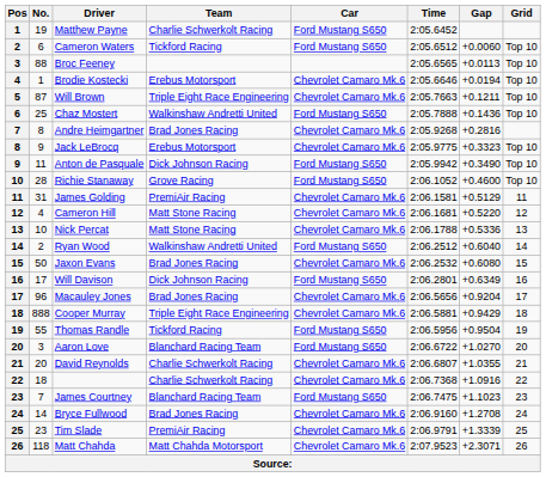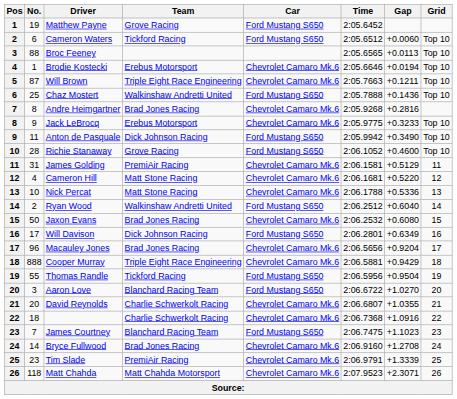 <table class="wikitable" style=font-size:85%;>
 <tr>
 <th>Pos</th>
 <th>No.</th>
 <th>Driver</th>
 <th>Team</th>
 <th>Car</th>
 <th>Time</th>
 <th>Gap</th>
 <th>Grid</th>
 </tr>
 <tr>
 <th>1</th>
 <td align=center>19</td>
 <td> <a href='#'>Matthew Payne</a></td>
-<td><a href='#'>Charlie Schwerkolt Racing</a></td>
+<td><a href='#'>Grove Racing</a></td>
 <td><a href='#'>Ford Mustang S650</a></td>
 <td>2:05.6452</td>
 <td></td>
 <td align=center></td>
 </tr>
 <tr>
 <th>2</th>
 <td align=center>6</td>
 <td> <a href='#'>Cameron Waters</a></td>
 <td><a href='#'>Tickford Racing</a></td>
 <td><a href='#'>Ford Mustang S650</a></td>
 <td>2:05.6512</td>
 <td>+0.0060</td>
 <td align=center>Top 10</td>
 </tr>
 <tr>
 <th>3</th>
 <td align=center>88</td>
 <td> <a href='#'>Broc Feeney</a></td>
 <td></td>
 <td></td>
 <td>2:05.6565</td>
 <td>+0.0113</td>
 <td align=center>Top 10</td>
 </tr>
 <tr>
 <th>4</th>
 <td align=center>1</td>
 <td> <a href='#'>Brodie Kostecki</a></td>
 <td><a href='#'>Erebus Motorsport</a></td>
 <td><a href='#'>Chevrolet Camaro Mk.6</a></td>
 <td>2:05.6646</td>
 <td>+0.0194</td>
 <td align=center>Top 10</td>
 </tr>
 <tr>
 <th>5</th>
 <td align=center>87</td>
 <td> <a href='#'>Will Brown</a></td>
 <td><a href='#'>Triple Eight Race Engineering</a></td>
 <td><a href='#'>Chevrolet Camaro Mk.6</a></td>
 <td>2:05.7663</td>
 <td>+0.1211</td>
 <td align=center>Top 10</td>
 </tr>
 <tr>
 <th>6</th>
 <td align=center>25</td>
 <td> <a href='#'>Chaz Mostert</a></td>
 <td><a href='#'>Walkinshaw Andretti United</a></td>
 <td><a href='#'>Ford Mustang S650</a></td>
 <td>2:05.7888</td>
 <td>+0.1436</td>
 <td align=center>Top 10</td>
 </tr>
 <tr>
 <th>7</th>
 <td align=center>8</td>
 <td> <a href='#'>Andre Heimgartner</a></td>
 <td><a href='#'>Brad Jones Racing</a></td>
 <td><a href='#'>Chevrolet Camaro Mk.6</a></td>
 <td>2:05.9268</td>
 <td>+0.2816</td>
 <td align=center></td>
 </tr>
 <tr>
 <th>8</th>
 <td align=center>9</td>
 <td> <a href='#'>Jack LeBrocq</a></td>
 <td><a href='#'>Erebus Motorsport</a></td>
 <td><a href='#'>Chevrolet Camaro Mk.6</a></td>
 <td>2:05.9775</td>
-<td>+0.3323</td>
+<td>+0.3233</td>
 <td align=center>Top 10</td>
 </tr>
 <tr>
 <th>9</th>
 <td align=center>11</td>
 <td> <a href='#'>Anton de Pasquale</a></td>
 <td><a href='#'>Dick Johnson Racing</a></td>
 <td><a href='#'>Ford Mustang S650</a></td>
 <td>2:05.9942</td>
 <td>+0.3490</td>
 <td align=center>Top 10</td>
 </tr>
 <tr>
 <th>10</th>
 <td align=center>28</td>
 <td> <a href='#'>Richie Stanaway</a></td>
 <td><a href='#'>Grove Racing</a></td>
 <td><a href='#'>Ford Mustang S650</a></td>
 <td>2:06.1052</td>
 <td>+0.4600</td>
 <td align=center>Top 10</td>
 </tr>
 <tr>
 <th>11</th>
 <td align=center>31</td>
 <td> <a href='#'>James Golding</a></td>
 <td><a href='#'>PremiAir Racing</a></td>
 <td><a href='#'>Chevrolet Camaro Mk.6</a></td>
 <td>2:06.1581</td>
 <td>+0.5129</td>
 <td align=center>11</td>
 </tr>
 <tr>
 <th>12</th>
 <td align=center>4</td>
 <td> <a href='#'>Cameron Hill</a></td>
 <td><a href='#'>Matt Stone Racing</a></td>
 <td><a href='#'>Chevrolet Camaro Mk.6</a></td>
 <td>2:06.1681</td>
 <td>+0.5220</td>
 <td align=center>12</td>
 </tr>
 <tr>
 <th>13</th>
 <td align=center>10</td>
 <td> <a href='#'>Nick Percat</a></td>
 <td><a href='#'>Matt Stone Racing</a></td>
 <td><a href='#'>Chevrolet Camaro Mk.6</a></td>
 <td>2:06.1788</td>
 <td>+0.5336</td>
 <td align=center>13</td>
 </tr>
 <tr>
 <th>14</th>
 <td align=center>2</td>
 <td> <a href='#'>Ryan Wood</a></td>
 <td><a href='#'>Walkinshaw Andretti United</a></td>
 <td><a href='#'>Ford Mustang S650</a></td>
 <td>2:06.2512</td>
 <td>+0.6040</td>
 <td align=center>14</td>
 </tr>
 <tr>
 <th>15</th>
 <td align=center>50</td>
 <td> <a href='#'>Jaxon Evans</a></td>
 <td><a href='#'>Brad Jones Racing</a></td>
 <td><a href='#'>Chevrolet Camaro Mk.6</a></td>
 <td>2:06.2532</td>
 <td>+0.6080</td>
 <td align=center>15</td>
 </tr>
 <tr>
 <th>16</th>
 <td align=center>17</td>
 <td> <a href='#'>Will Davison</a></td>
 <td><a href='#'>Dick Johnson Racing</a></td>
 <td><a href='#'>Ford Mustang S650</a></td>
 <td>2:06.2801</td>
 <td>+0.6349</td>
 <td align=center>16</td>
 </tr>
 <tr>
 <th>17</th>
 <td align=center>96</td>
 <td> <a href='#'>Macauley Jones</a></td>
 <td><a href='#'>Brad Jones Racing</a></td>
 <td><a href='#'>Chevrolet Camaro Mk.6</a></td>
 <td>2:06.5656</td>
 <td>+0.9204</td>
 <td align=center>17</td>
 </tr>
 <tr>
 <th>18</th>
 <td align=center>888</td>
 <td> <a href='#'>Cooper Murray</a></td>
 <td><a href='#'>Triple Eight Race Engineering</a></td>
 <td><a href='#'>Chevrolet Camaro Mk.6</a></td>
 <td>2:06.5881</td>
 <td>+0.9429</td>
 <td align=center>18</td>
 </tr>
 <tr>
 <th>19</th>
 <td align=center>55</td>
 <td> <a href='#'>Thomas Randle</a></td>
 <td><a href='#'>Tickford Racing</a></td>
 <td><a href='#'>Ford Mustang S650</a></td>
 <td>2:06.5956</td>
 <td>+0.9504</td>
 <td align=center>19</td>
 </tr>
 <tr>
 <th>20</th>
 <td align=center>3</td>
 <td> <a href='#'>Aaron Love</a></td>
 <td><a href='#'>Blanchard Racing Team</a></td>
 <td><a href='#'>Ford Mustang S650</a></td>
 <td>2:06.6722</td>
 <td>+1.0270</td>
 <td align=center>20</td>
 </tr>
 <tr>
 <th>21</th>
 <td align=center>20</td>
 <td> <a href='#'>David Reynolds</a></td>
 <td><a href='#'>Charlie Schwerkolt Racing</a></td>
 <td><a href='#'>Chevrolet Camaro Mk.6</a></td>
 <td>2:06.6807</td>
 <td>+1.0355</td>
 <td align=center>21</td>
 </tr>
 <tr>
 <th>22</th>
 <td align=center>18</td>
 <td></td>
 <td><a href='#'>Charlie Schwerkolt Racing</a></td>
 <td><a href='#'>Chevrolet Camaro Mk.6</a></td>
 <td>2:06.7368</td>
 <td>+1.0916</td>
 <td align=center>22</td>
 </tr>
 <tr>
 <th>23</th>
 <td align=center>7</td>
 <td> <a href='#'>James Courtney</a></td>
 <td><a href='#'>Blanchard Racing Team</a></td>
 <td><a href='#'>Ford Mustang S650</a></td>
 <td>2:06.7475</td>
 <td>+1.1023</td>
 <td align=center>23</td>
 </tr>
 <tr>
 <th>24</th>
 <td align=center>14</td>
 <td> <a href='#'>Bryce Fullwood</a></td>
 <td><a href='#'>Brad Jones Racing</a></td>
 <td><a href='#'>Chevrolet Camaro Mk.6</a></td>
 <td>2:06.9160</td>
 <td>+1.2708</td>
 <td align=center>24</td>
 </tr>
 <tr>
 <th>25</th>
 <td align=center>23</td>
 <td> <a href='#'>Tim Slade</a></td>
 <td><a href='#'>PremiAir Racing</a></td>
 <td><a href='#'>Chevrolet Camaro Mk.6</a></td>
 <td>2:06.9791</td>
 <td>+1.3339</td>
 <td align=center>25</td>
 </tr>
 <tr>
 <th>26</th>
 <td align=center>118</td>
 <td> <a href='#'>Matt Chahda</a></td>
 <td><a href='#'>Matt Chahda Motorsport</a></td>
 <td><a href='#'>Chevrolet Camaro Mk.6</a></td>
 <td>2:07.9523</td>
 <td>+2.3071</td>
 <td align=center>26</td>
 </tr>
 <tr>
 <th colspan=8>Source:</th>
 </tr>
 </table>
